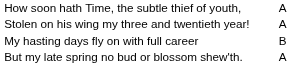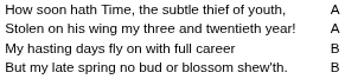 <table>
 <tr>
 <td>How soon hath Time, the subtle thief of youth,</td>
 <td style="width: 2em;"></td>
 <td>A</td>
 </tr>
 <tr>
 <td>Stolen on his wing my three and twentieth year!</td>
 <td></td>
 <td>A</td>
 </tr>
 <tr>
 <td>My hasting days fly on with full career</td>
 <td></td>
 <td>B</td>
 </tr>
 <tr>
 <td>But my late spring no bud or blossom shew'th.</td>
 <td></td>
-<td>A</td>
+<td>B</td>
 </tr>
 </table>
